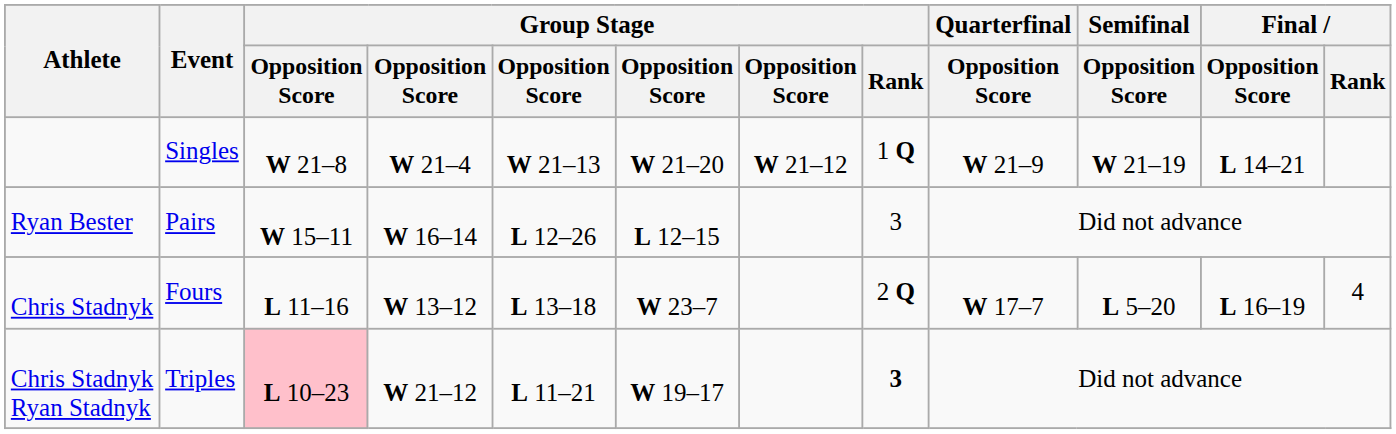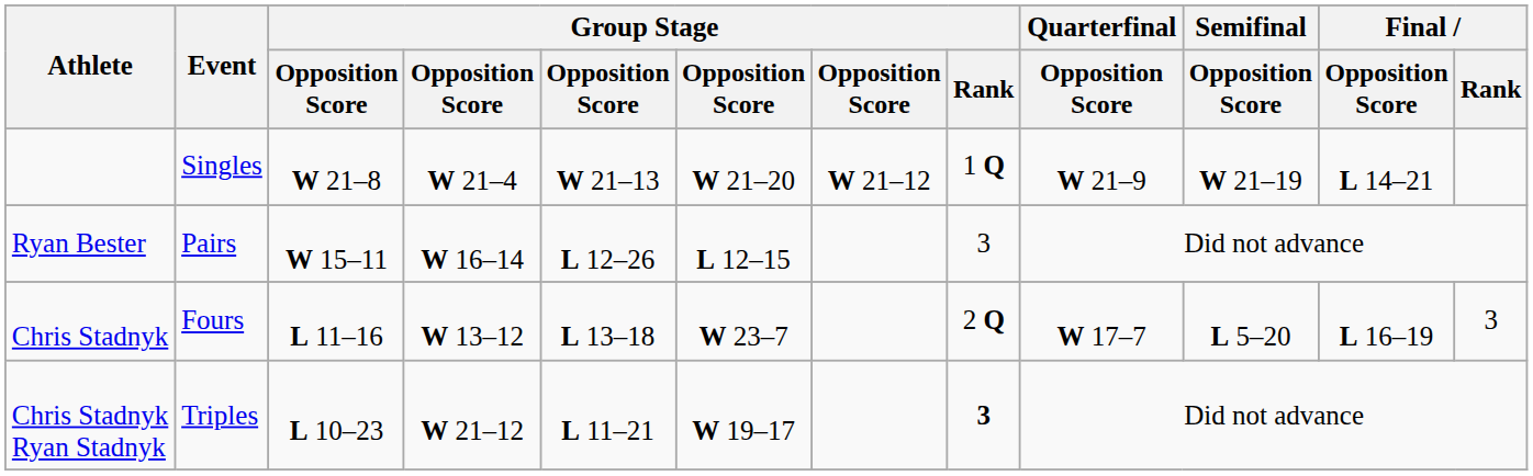 <table class="wikitable" style="font-size:85%">
 <tr>
 <th rowspan=2>Athlete</th>
 <th rowspan=2>Event</th>
 <th colspan=6>Group Stage</th>
 <th>Quarterfinal</th>
 <th>Semifinal</th>
 <th colspan=2>Final / </th>
 </tr>
 <tr style="font-size:95%">
 <th>Opposition<br>Score</th>
 <th>Opposition<br>Score</th>
 <th>Opposition<br>Score</th>
 <th>Opposition<br>Score</th>
 <th>Opposition<br>Score</th>
 <th>Rank</th>
 <th>Opposition<br>Score</th>
 <th>Opposition<br>Score</th>
 <th>Opposition<br>Score</th>
 <th>Rank</th>
 </tr>
 <tr align=center>
 <td align=left></td>
 <td align=left><a href='#'>Singles</a></td>
 <td><br><strong>W</strong> 21–8</td>
 <td><br><strong>W</strong> 21–4</td>
 <td><br><strong>W</strong> 21–13</td>
 <td><br><strong>W</strong> 21–20</td>
 <td><br><strong>W</strong> 21–12</td>
 <td>1 <strong>Q</strong></td>
 <td><br><strong>W</strong> 21–9</td>
 <td><br><strong>W</strong> 21–19</td>
 <td><br><strong>L</strong> 14–21</td>
 <td></td>
 </tr>
 <tr align=center>
 <td align=left><a href='#'>Ryan Bester</a><br></td>
 <td align=left><a href='#'>Pairs</a></td>
 <td><br><strong>W</strong> 15–11</td>
 <td><br><strong>W</strong> 16–14</td>
 <td><br><strong>L</strong> 12–26</td>
 <td><br><strong>L</strong> 12–15</td>
 <td></td>
 <td>3</td>
 <td colspan=5>Did not advance</td>
 </tr>
 <tr align=center>
 <td align=left><br><a href='#'>Chris Stadnyk</a><br></td>
 <td align=left><a href='#'>Fours</a></td>
 <td><br><strong>L</strong> 11–16</td>
 <td><br><strong>W</strong> 13–12</td>
 <td><br><strong>L</strong> 13–18</td>
 <td><br><strong>W</strong> 23–7</td>
 <td></td>
 <td>2 <strong>Q</strong></td>
 <td><br><strong>W</strong> 17–7</td>
 <td><br><strong>L</strong> 5–20</td>
 <td><br><strong>L</strong> 16–19</td>
-<td>4</td>
+<td>3</td>
 </tr>
 <tr align=center>
 <td align=left><br><a href='#'>Chris Stadnyk</a><br><a href='#'>Ryan Stadnyk</a><br></td>
 <td align=left><a href='#'>Triples</a></td>
-<td style="background: pink;"><br><strong>L</strong> 10–23</td>
+<td><br><strong>L</strong> 10–23</td>
 <td><br><strong>W</strong> 21–12</td>
 <td><br><strong>L</strong> 11–21</td>
 <td><br><strong>W</strong> 19–17</td>
 <td></td>
 <td><strong>3</strong></td>
 <td colspan=4>Did not advance</td>
 </tr>
 </table>
